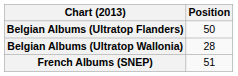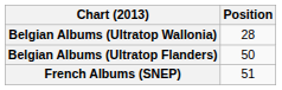 <table class="wikitable plainrowheaders sortable" style="text-align:center;">
 <tr>
 <th scope="col">Chart (2013)</th>
 <th scope="col">Position</th>
 </tr>
 <tr>
+<th scope="row">Belgian Albums (Ultratop Wallonia)</th>
+<td>28</td>
+</tr>
+<tr>
 <th scope="row">Belgian Albums (Ultratop Flanders)</th>
 <td>50</td>
-</tr>
-<tr>
-<th scope="row">Belgian Albums (Ultratop Wallonia)</th>
-<td>28</td>
 </tr>
 <tr>
 <th scope="row">French Albums (SNEP)</th>
 <td>51</td>
 </tr>
 </table>
